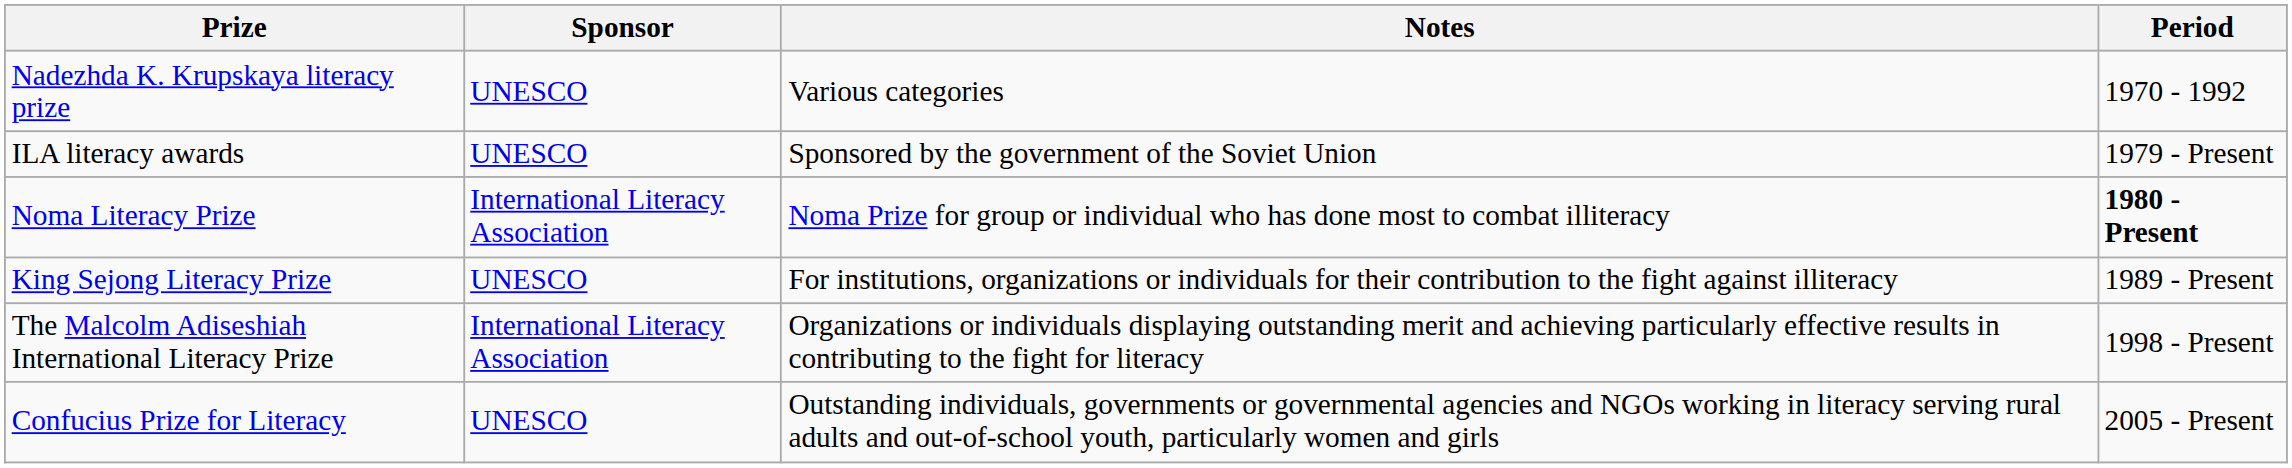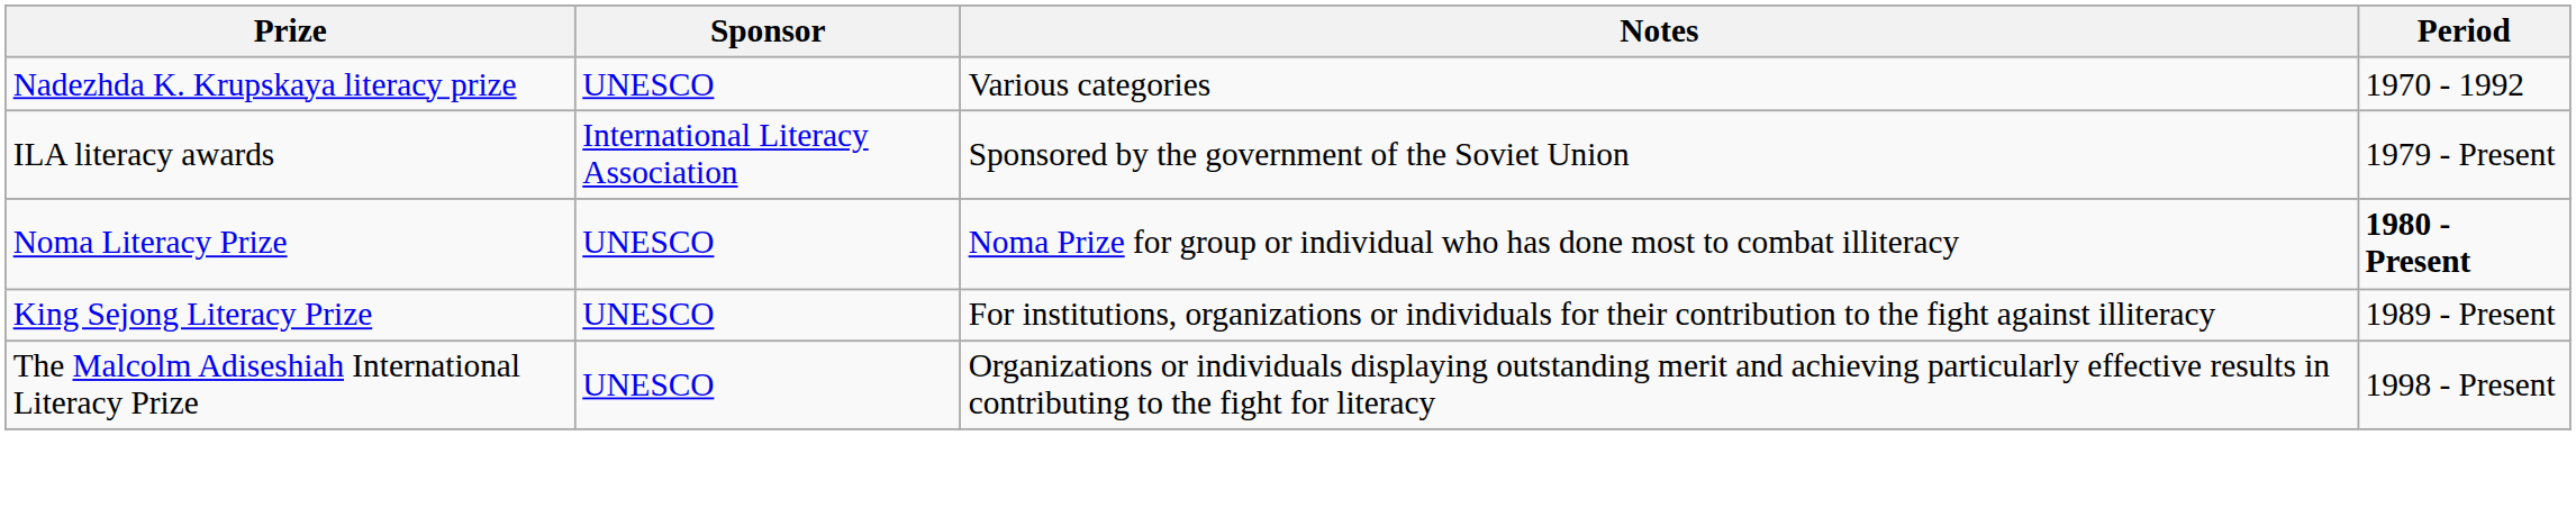 <table Class="wikitable sortable">
 <tr>
 <th>Prize</th>
 <th>Sponsor</th>
 <th>Notes</th>
 <th style="width:6em;">Period</th>
 </tr>
 <tr>
 <td><a href='#'>Nadezhda K. Krupskaya literacy prize</a></td>
 <td><a href='#'>UNESCO</a></td>
 <td>Various categories</td>
 <td>1970 - 1992</td>
 </tr>
 <tr>
 <td>ILA literacy awards</td>
-<td><a href='#'>UNESCO</a></td>
+<td><a href='#'>International Literacy Association</a></td>
 <td>Sponsored by the government of the Soviet Union</td>
 <td>1979 - Present</td>
 </tr>
 <tr>
 <td><a href='#'>Noma Literacy Prize</a></td>
-<td><a href='#'>International Literacy Association</a></td>
+<td><a href='#'>UNESCO</a></td>
 <td><a href='#'>Noma Prize</a> for group or individual who has done most to combat illiteracy</td>
 <td><strong>1980 - Present</strong></td>
 </tr>
 <tr>
 <td><a href='#'>King Sejong Literacy Prize</a></td>
 <td><a href='#'>UNESCO</a></td>
 <td>For institutions, organizations or individuals for their contribution to the fight against illiteracy</td>
 <td>1989 - Present</td>
 </tr>
 <tr>
 <td>The <a href='#'>Malcolm Adiseshiah</a> International Literacy Prize</td>
-<td><a href='#'>International Literacy Association</a></td>
+<td><a href='#'>UNESCO</a></td>
 <td>Organizations or individuals displaying outstanding merit and achieving particularly effective results in contributing to the fight for literacy</td>
 <td>1998 - Present</td>
 </tr>
-<tr>
-<td><a href='#'>Confucius Prize for Literacy</a></td>
-<td><a href='#'>UNESCO</a></td>
-<td>Outstanding individuals, governments or governmental agencies and NGOs working in literacy serving rural adults and out-of-school youth, particularly women and girls</td>
-<td>2005 - Present</td>
-</tr>
 </table>
